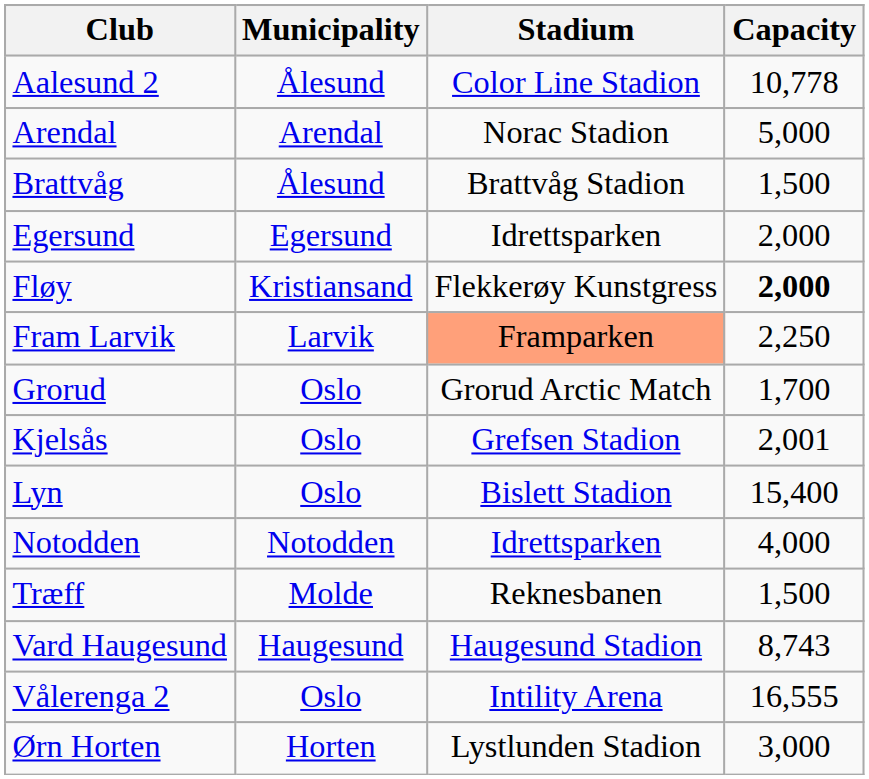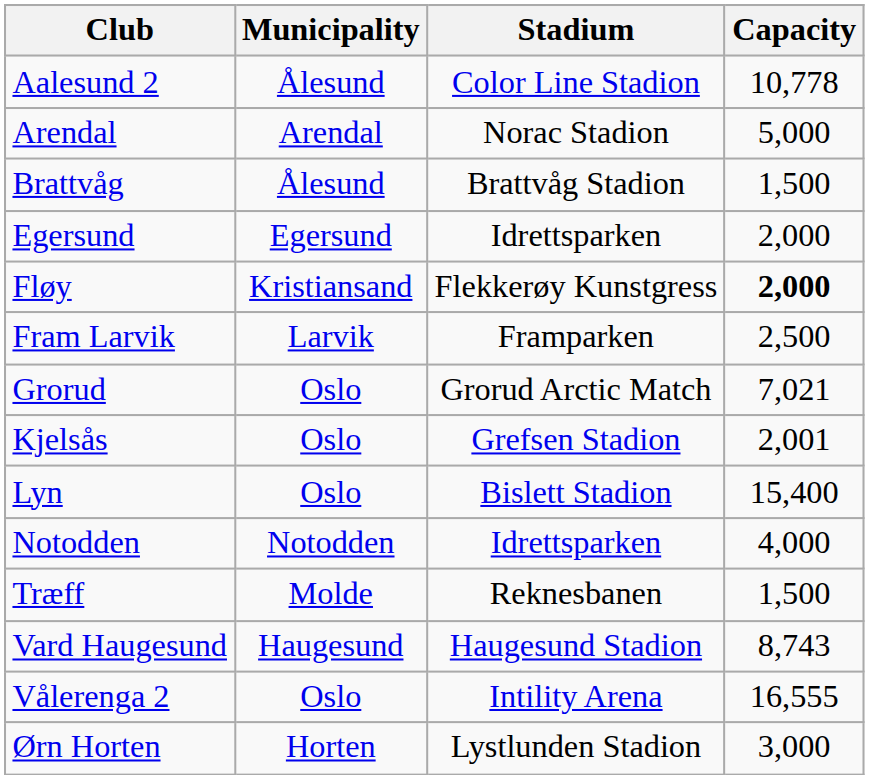 <table class="wikitable sortable" style="text-align:center;">
 <tr>
 <th>Club</th>
 <th>Municipality</th>
 <th>Stadium</th>
 <th>Capacity</th>
 </tr>
 <tr>
 <td style="text-align:left;"><a href='#'>Aalesund 2</a></td>
 <td><a href='#'>Ålesund</a></td>
 <td><a href='#'>Color Line Stadion</a></td>
 <td>10,778</td>
 </tr>
 <tr>
 <td style="text-align:left;"><a href='#'>Arendal</a></td>
 <td><a href='#'>Arendal</a></td>
 <td>Norac Stadion</td>
 <td>5,000</td>
 </tr>
 <tr>
 <td style="text-align:left;"><a href='#'>Brattvåg</a></td>
 <td><a href='#'>Ålesund</a></td>
 <td>Brattvåg Stadion</td>
 <td>1,500</td>
 </tr>
 <tr>
 <td style="text-align:left;"><a href='#'>Egersund</a></td>
 <td><a href='#'>Egersund</a></td>
 <td>Idrettsparken</td>
 <td>2,000</td>
 </tr>
 <tr>
 <td style="text-align:left;"><a href='#'>Fløy</a></td>
 <td><a href='#'>Kristiansand</a></td>
 <td>Flekkerøy Kunstgress</td>
 <td><strong>2,000</strong></td>
 </tr>
 <tr>
 <td style="text-align:left;"><a href='#'>Fram Larvik</a></td>
 <td><a href='#'>Larvik</a></td>
-<td style="background: lightsalmon;">Framparken</td>
-<td>2,250</td>
+<td>Framparken</td>
+<td>2,500</td>
 </tr>
 <tr>
 <td style="text-align:left;"><a href='#'>Grorud</a></td>
 <td><a href='#'>Oslo</a></td>
 <td>Grorud Arctic Match</td>
-<td>1,700</td>
+<td>7,021</td>
 </tr>
 <tr>
 <td style="text-align:left;"><a href='#'>Kjelsås</a></td>
 <td><a href='#'>Oslo</a></td>
 <td><a href='#'>Grefsen Stadion</a></td>
 <td>2,001</td>
 </tr>
 <tr>
 <td style="text-align:left;"><a href='#'>Lyn</a></td>
 <td><a href='#'>Oslo</a></td>
 <td><a href='#'>Bislett Stadion</a></td>
 <td>15,400</td>
 </tr>
 <tr>
 <td style="text-align:left;"><a href='#'>Notodden</a></td>
 <td><a href='#'>Notodden</a></td>
 <td><a href='#'>Idrettsparken</a></td>
 <td>4,000</td>
 </tr>
 <tr>
 <td style="text-align:left;"><a href='#'>Træff</a></td>
 <td><a href='#'>Molde</a></td>
 <td>Reknesbanen</td>
 <td>1,500</td>
 </tr>
 <tr>
 <td style="text-align:left;"><a href='#'>Vard Haugesund</a></td>
 <td><a href='#'>Haugesund</a></td>
 <td><a href='#'>Haugesund Stadion</a></td>
 <td>8,743</td>
 </tr>
 <tr>
 <td style="text-align:left;"><a href='#'>Vålerenga 2</a></td>
 <td><a href='#'>Oslo</a></td>
 <td><a href='#'>Intility Arena</a></td>
 <td>16,555</td>
 </tr>
 <tr>
 <td style="text-align:left;"><a href='#'>Ørn Horten</a></td>
 <td><a href='#'>Horten</a></td>
 <td>Lystlunden Stadion</td>
 <td>3,000</td>
 </tr>
 </table>
